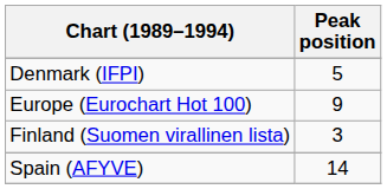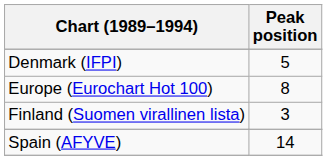 <table class="wikitable sortable">
 <tr>
 <th>Chart (1989–1994)</th>
 <th>Peak<br>position</th>
 </tr>
 <tr>
 </tr>
 <tr>
 </tr>
 <tr>
 </tr>
 <tr>
 <td>Denmark (<a href='#'>IFPI</a>)</td>
 <td align="center">5</td>
 </tr>
 <tr>
 <td>Europe (<a href='#'>Eurochart Hot 100</a>)</td>
-<td align="center">9</td>
+<td align="center">8</td>
 </tr>
 <tr>
 <td>Finland (<a href='#'>Suomen virallinen lista</a>)</td>
 <td align="center">3</td>
 </tr>
 <tr>
 </tr>
 <tr>
 </tr>
 <tr>
 </tr>
 <tr>
 </tr>
 <tr>
 </tr>
 <tr>
 </tr>
 <tr>
 <td>Spain (<a href='#'>AFYVE</a>)</td>
 <td align="center">14</td>
 </tr>
 <tr>
 </tr>
 <tr>
 </tr>
 <tr>
 </tr>
 <tr>
 </tr>
 <tr>
 </tr>
 </table>
